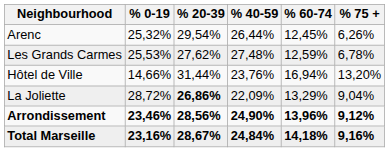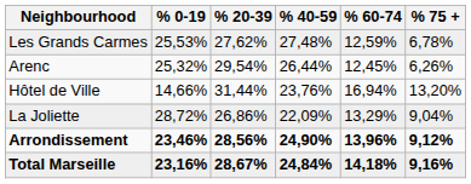 <table class=wikitable>
 <tr>
 <th>Neighbourhood</th>
 <th>% 0-19</th>
 <th>% 20-39</th>
 <th>% 40-59</th>
 <th>% 60-74</th>
 <th>% 75 +</th>
 </tr>
+<tr style="background:#EFEFEF">
+<td>Les Grands Carmes</td>
+<td>25,53%</td>
+<td>27,62%</td>
+<td>27,48%</td>
+<td>12,59%</td>
+<td>6,78%</td>
+</tr>
 <tr>
 <td>Arenc</td>
 <td>25,32%</td>
 <td>29,54%</td>
 <td>26,44%</td>
 <td>12,45%</td>
 <td>6,26%</td>
-</tr>
-<tr style="background:#EFEFEF">
-<td>Les Grands Carmes</td>
-<td>25,53%</td>
-<td>27,62%</td>
-<td>27,48%</td>
-<td>12,59%</td>
-<td>6,78%</td>
 </tr>
 <tr>
 <td>Hôtel de Ville</td>
 <td>14,66%</td>
 <td>31,44%</td>
 <td>23,76%</td>
 <td>16,94%</td>
 <td>13,20%</td>
 </tr>
 <tr style="background:#EFEFEF">
 <td>La Joliette</td>
 <td>28,72%</td>
-<td><strong>26,86%</strong></td>
+<td>26,86%</td>
 <td>22,09%</td>
 <td>13,29%</td>
 <td>9,04%</td>
 </tr>
 <tr>
 <td><strong>Arrondissement</strong></td>
 <td><strong>23,46%</strong></td>
 <td><strong>28,56%</strong></td>
 <td><strong>24,90%</strong></td>
 <td><strong>13,96%</strong></td>
 <td><strong>9,12%</strong></td>
 </tr>
 <tr style="background:#EFEFEF">
 <td><strong>Total Marseille</strong></td>
 <td><strong>23,16%</strong></td>
 <td><strong>28,67%</strong></td>
 <td><strong>24,84%</strong></td>
 <td><strong>14,18%</strong></td>
 <td><strong>9,16%</strong></td>
 </tr>
 </table>
